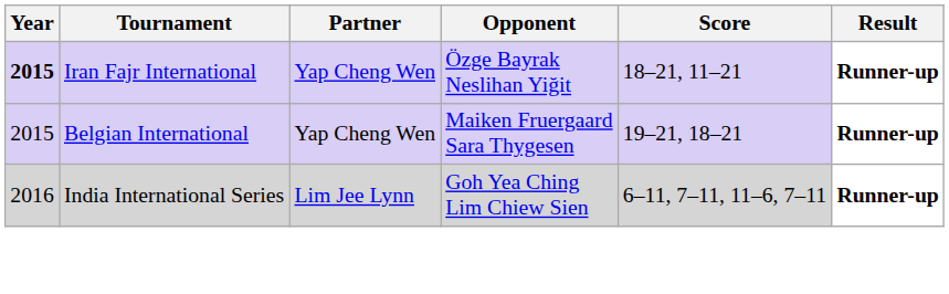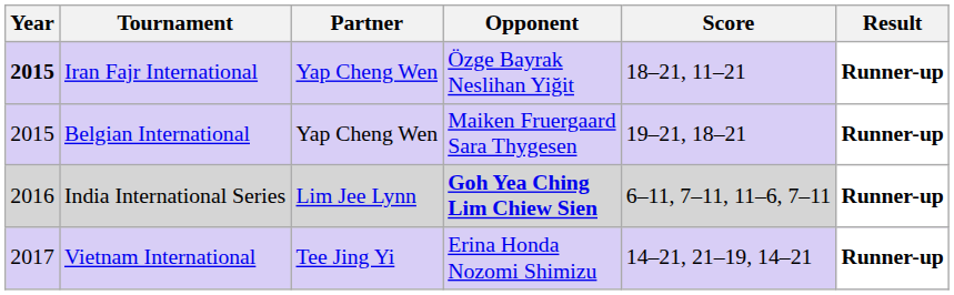 <table class="sortable wikitable" style="font-size: 90%;">
 <tr>
 <th>Year</th>
 <th>Tournament</th>
 <th>Partner</th>
 <th>Opponent</th>
 <th>Score</th>
 <th>Result</th>
 </tr>
 <tr style="background:#D8CEF6">
 <td align="center"><strong>2015</strong></td>
 <td align="left"><a href='#'>Iran Fajr International</a></td>
 <td align="left"> <a href='#'>Yap Cheng Wen</a></td>
 <td align="left"> <a href='#'>Özge Bayrak</a> <br>  <a href='#'>Neslihan Yiğit</a></td>
 <td align="left">18–21, 11–21</td>
 <td style="text-align:left; background:white"> <strong>Runner-up</strong></td>
 </tr>
 <tr style="background:#D8CEF6">
 <td align="center">2015</td>
 <td align="left"><a href='#'>Belgian International</a></td>
 <td align="left"> Yap Cheng Wen</td>
 <td align="left"> <a href='#'>Maiken Fruergaard</a> <br>  <a href='#'>Sara Thygesen</a></td>
 <td align="left">19–21, 18–21</td>
 <td style="text-align:left; background:white"> <strong>Runner-up</strong></td>
 </tr>
 <tr style="background:#D5D5D5">
 <td align="center">2016</td>
 <td align="left">India International Series</td>
 <td align="left"> <a href='#'>Lim Jee Lynn</a></td>
-<td align="left"> <a href='#'>Goh Yea Ching</a> <br>  <a href='#'>Lim Chiew Sien</a></td>
+<td align="left"><strong> <a href='#'>Goh Yea Ching</a> <br>  <a href='#'>Lim Chiew Sien</a></strong></td>
 <td align="left">6–11, 7–11, 11–6, 7–11</td>
 <td style="text-align:left; background:white"> <strong>Runner-up</strong></td>
 </tr>
+<tr style="background:#D8CEF6">
+<td align="center">2017</td>
+<td align="left"><a href='#'>Vietnam International</a></td>
+<td align="left"> <a href='#'>Tee Jing Yi</a></td>
+<td align="left"> <a href='#'>Erina Honda</a> <br>  <a href='#'>Nozomi Shimizu</a></td>
+<td align="left">14–21, 21–19, 14–21</td>
+<td style="text-align:left; background:white"> <strong>Runner-up</strong></td>
+</tr>
 </table>
